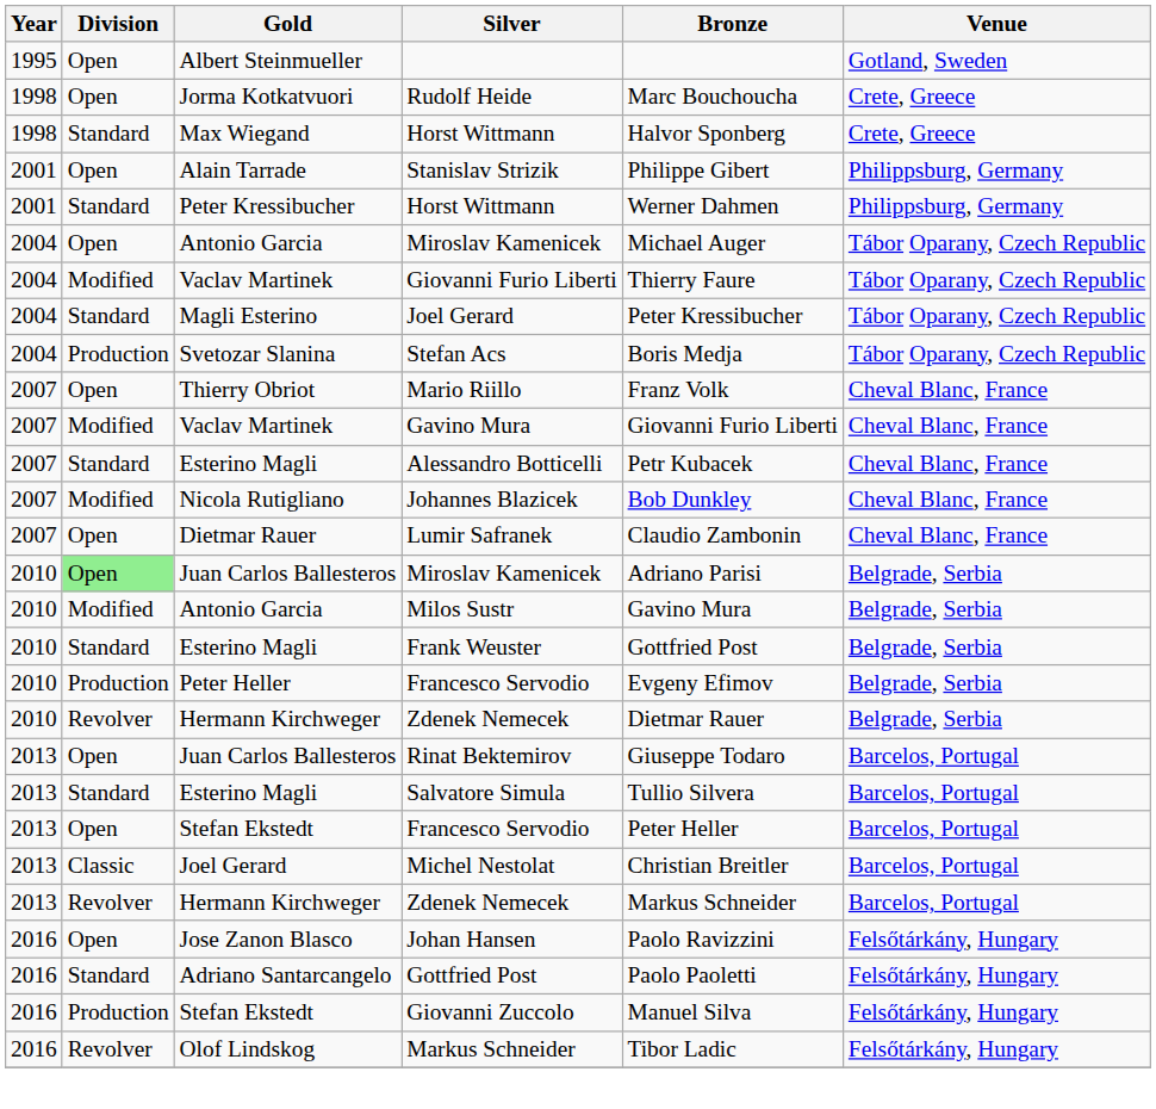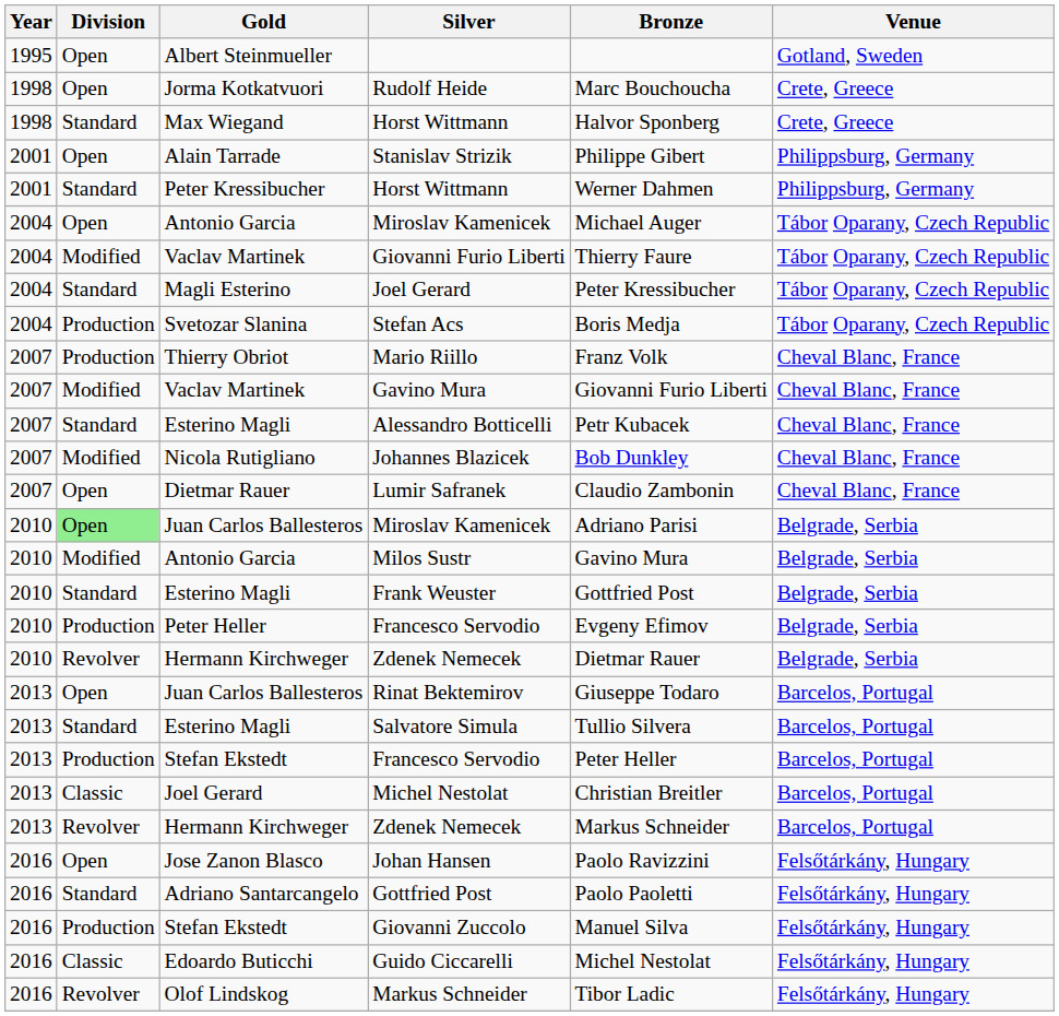 <table class="wikitable sortable" style="text-align: left;">
 <tr>
 <th>Year</th>
 <th>Division</th>
 <th> Gold</th>
 <th> Silver</th>
 <th> Bronze</th>
 <th>Venue</th>
 </tr>
 <tr>
 <td>1995</td>
 <td>Open</td>
 <td> Albert Steinmueller</td>
 <td></td>
 <td></td>
 <td><a href='#'>Gotland</a>, <a href='#'>Sweden</a></td>
 </tr>
 <tr>
 <td>1998</td>
 <td>Open</td>
 <td> Jorma Kotkatvuori</td>
 <td> Rudolf Heide</td>
 <td> Marc Bouchoucha</td>
 <td><a href='#'>Crete</a>, <a href='#'>Greece</a></td>
 </tr>
 <tr>
 <td>1998</td>
 <td>Standard</td>
 <td> Max Wiegand</td>
 <td> Horst Wittmann</td>
 <td> Halvor Sponberg</td>
 <td><a href='#'>Crete</a>, <a href='#'>Greece</a></td>
 </tr>
 <tr>
 <td>2001</td>
 <td>Open</td>
 <td> Alain Tarrade</td>
 <td> Stanislav Strizik</td>
 <td> Philippe Gibert</td>
 <td><a href='#'>Philippsburg</a>, <a href='#'>Germany</a></td>
 </tr>
 <tr>
 <td>2001</td>
 <td>Standard</td>
 <td> Peter Kressibucher</td>
 <td> Horst Wittmann</td>
 <td> Werner Dahmen</td>
 <td><a href='#'>Philippsburg</a>, <a href='#'>Germany</a></td>
 </tr>
 <tr>
 <td>2004</td>
 <td>Open</td>
 <td> Antonio Garcia</td>
 <td> Miroslav Kamenicek</td>
 <td> Michael Auger</td>
 <td><a href='#'>Tábor</a> <a href='#'>Oparany</a>, <a href='#'>Czech Republic</a></td>
 </tr>
 <tr>
 <td>2004</td>
 <td>Modified</td>
 <td> Vaclav Martinek</td>
 <td> Giovanni Furio Liberti</td>
 <td> Thierry Faure</td>
 <td><a href='#'>Tábor</a> <a href='#'>Oparany</a>, <a href='#'>Czech Republic</a></td>
 </tr>
 <tr>
 <td>2004</td>
 <td>Standard</td>
 <td> Magli Esterino</td>
 <td> Joel Gerard</td>
 <td> Peter Kressibucher</td>
 <td><a href='#'>Tábor</a> <a href='#'>Oparany</a>, <a href='#'>Czech Republic</a></td>
 </tr>
 <tr>
 <td>2004</td>
 <td>Production</td>
 <td> Svetozar Slanina</td>
 <td> Stefan Acs</td>
 <td> Boris Medja</td>
 <td><a href='#'>Tábor</a> <a href='#'>Oparany</a>, <a href='#'>Czech Republic</a></td>
 </tr>
 <tr>
 <td>2007</td>
-<td>Open</td>
+<td>Production</td>
 <td> Thierry Obriot</td>
 <td> Mario Riillo</td>
 <td> Franz Volk</td>
 <td><a href='#'>Cheval Blanc</a>, <a href='#'>France</a></td>
 </tr>
 <tr>
 <td>2007</td>
 <td>Modified</td>
 <td> Vaclav Martinek</td>
 <td> Gavino Mura</td>
 <td> Giovanni Furio Liberti</td>
 <td><a href='#'>Cheval Blanc</a>, <a href='#'>France</a></td>
 </tr>
 <tr>
 <td>2007</td>
 <td>Standard</td>
 <td> Esterino Magli</td>
 <td> Alessandro Botticelli</td>
 <td> Petr Kubacek</td>
 <td><a href='#'>Cheval Blanc</a>, <a href='#'>France</a></td>
 </tr>
 <tr>
 <td>2007</td>
 <td>Modified</td>
 <td> Nicola Rutigliano</td>
 <td> Johannes Blazicek</td>
 <td> <a href='#'>Bob Dunkley</a></td>
 <td><a href='#'>Cheval Blanc</a>, <a href='#'>France</a></td>
 </tr>
 <tr>
 <td>2007</td>
 <td>Open</td>
 <td> Dietmar Rauer</td>
 <td> Lumir Safranek</td>
 <td> Claudio Zambonin</td>
 <td><a href='#'>Cheval Blanc</a>, <a href='#'>France</a></td>
 </tr>
 <tr>
 <td>2010</td>
 <td style="background: lightgreen;">Open</td>
 <td> Juan Carlos Ballesteros</td>
 <td> Miroslav Kamenicek</td>
 <td> Adriano Parisi</td>
 <td><a href='#'>Belgrade</a>, <a href='#'>Serbia</a></td>
 </tr>
 <tr>
 <td>2010</td>
 <td>Modified</td>
 <td> Antonio Garcia</td>
 <td> Milos Sustr</td>
 <td> Gavino Mura</td>
 <td><a href='#'>Belgrade</a>, <a href='#'>Serbia</a></td>
 </tr>
 <tr>
 <td>2010</td>
 <td>Standard</td>
 <td> Esterino Magli</td>
 <td> Frank Weuster</td>
 <td> Gottfried Post</td>
 <td><a href='#'>Belgrade</a>, <a href='#'>Serbia</a></td>
 </tr>
 <tr>
 <td>2010</td>
 <td>Production</td>
 <td> Peter Heller</td>
 <td> Francesco Servodio</td>
 <td> Evgeny Efimov</td>
 <td><a href='#'>Belgrade</a>, <a href='#'>Serbia</a></td>
 </tr>
 <tr>
 <td>2010</td>
 <td>Revolver</td>
 <td> Hermann Kirchweger</td>
 <td> Zdenek Nemecek</td>
 <td> Dietmar Rauer</td>
 <td><a href='#'>Belgrade</a>, <a href='#'>Serbia</a></td>
 </tr>
 <tr>
 <td>2013</td>
 <td>Open</td>
 <td> Juan Carlos Ballesteros</td>
 <td> Rinat Bektemirov</td>
 <td> Giuseppe Todaro</td>
 <td><a href='#'>Barcelos, Portugal</a></td>
 </tr>
 <tr>
 <td>2013</td>
 <td>Standard</td>
 <td> Esterino Magli</td>
 <td> Salvatore Simula</td>
 <td> Tullio Silvera</td>
 <td><a href='#'>Barcelos, Portugal</a></td>
 </tr>
 <tr>
 <td>2013</td>
-<td>Open</td>
+<td>Production</td>
 <td> Stefan Ekstedt</td>
 <td> Francesco Servodio</td>
 <td> Peter Heller</td>
 <td><a href='#'>Barcelos, Portugal</a></td>
 </tr>
 <tr>
 <td>2013</td>
 <td>Classic</td>
 <td> Joel Gerard</td>
 <td> Michel Nestolat</td>
 <td> Christian Breitler</td>
 <td><a href='#'>Barcelos, Portugal</a></td>
 </tr>
 <tr>
 <td>2013</td>
 <td>Revolver</td>
 <td> Hermann Kirchweger</td>
 <td> Zdenek Nemecek</td>
 <td> Markus Schneider</td>
 <td><a href='#'>Barcelos, Portugal</a></td>
 </tr>
 <tr>
 <td>2016</td>
 <td>Open</td>
 <td> Jose Zanon Blasco</td>
 <td> Johan Hansen</td>
 <td> Paolo Ravizzini</td>
 <td><a href='#'>Felsőtárkány</a>, <a href='#'>Hungary</a></td>
 </tr>
 <tr>
 <td>2016</td>
 <td>Standard</td>
 <td> Adriano Santarcangelo</td>
 <td> Gottfried Post</td>
 <td> Paolo Paoletti</td>
 <td><a href='#'>Felsőtárkány</a>, <a href='#'>Hungary</a></td>
 </tr>
 <tr>
 <td>2016</td>
 <td>Production</td>
 <td> Stefan Ekstedt</td>
 <td> Giovanni Zuccolo</td>
 <td> Manuel Silva</td>
 <td><a href='#'>Felsőtárkány</a>, <a href='#'>Hungary</a></td>
 </tr>
 <tr>
 <td>2016</td>
+<td>Classic</td>
+<td> Edoardo Buticchi</td>
+<td> Guido Ciccarelli</td>
+<td> Michel Nestolat</td>
+<td><a href='#'>Felsőtárkány</a>, <a href='#'>Hungary</a></td>
+</tr>
+<tr>
+<td>2016</td>
 <td>Revolver</td>
 <td> Olof Lindskog</td>
 <td> Markus Schneider</td>
 <td> Tibor Ladic</td>
 <td><a href='#'>Felsőtárkány</a>, <a href='#'>Hungary</a></td>
 </tr>
 <tr>
 </tr>
 </table>
